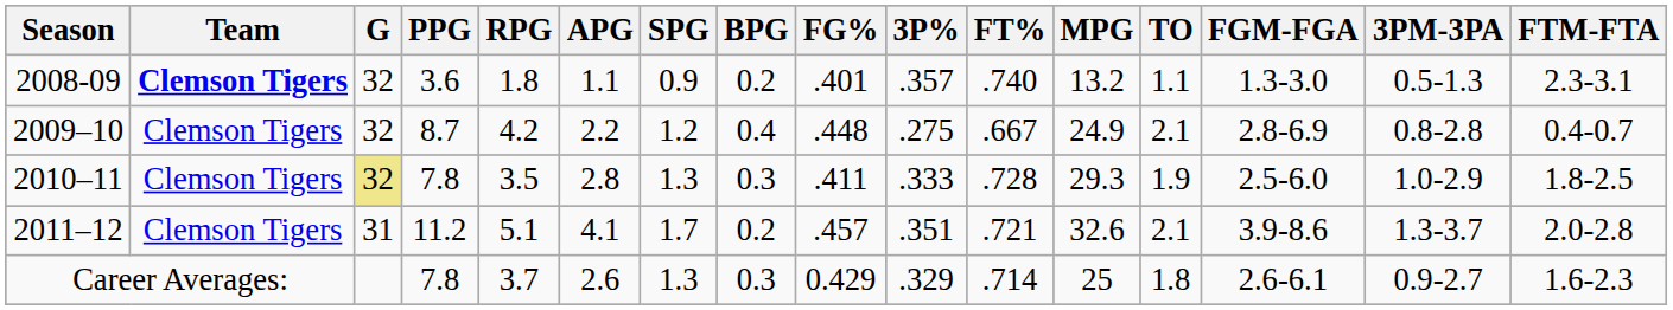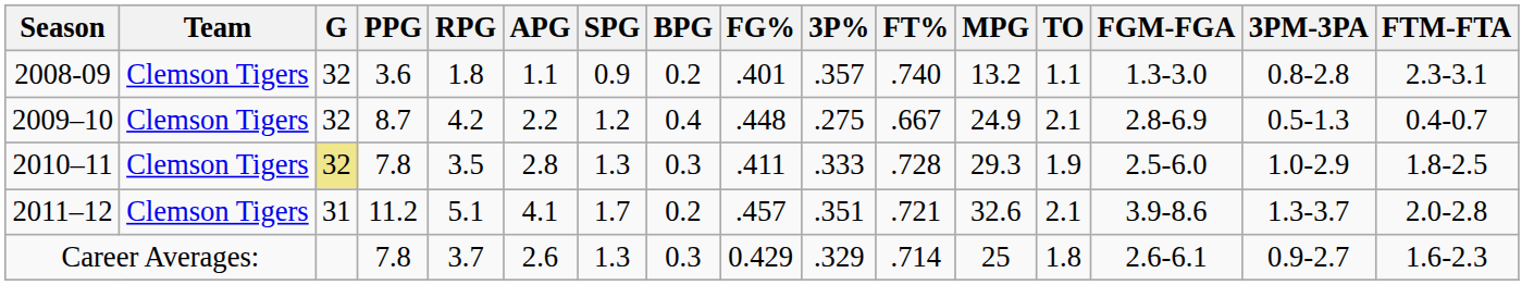 <table class="wikitable" style="text-align: center;">
 <tr>
 <th>Season</th>
 <th>Team</th>
 <th>G</th>
 <th>PPG</th>
 <th>RPG</th>
 <th>APG</th>
 <th>SPG</th>
 <th>BPG</th>
 <th>FG%</th>
 <th>3P%</th>
 <th>FT%</th>
 <th>MPG</th>
 <th>TO</th>
 <th>FGM-FGA</th>
 <th>3PM-3PA</th>
 <th>FTM-FTA</th>
 </tr>
 <tr>
 <td>2008-09</td>
-<td><strong><a href='#'>Clemson Tigers</a></strong></td>
+<td><a href='#'>Clemson Tigers</a></td>
 <td>32</td>
 <td>3.6</td>
 <td>1.8</td>
 <td>1.1</td>
 <td>0.9</td>
 <td>0.2</td>
 <td>.401</td>
 <td>.357</td>
 <td>.740</td>
 <td>13.2</td>
 <td>1.1</td>
 <td>1.3-3.0</td>
-<td>0.5-1.3</td>
+<td>0.8-2.8</td>
 <td>2.3-3.1</td>
 </tr>
 <tr>
 <td>2009–10</td>
 <td><a href='#'>Clemson Tigers</a></td>
 <td>32</td>
 <td>8.7</td>
 <td>4.2</td>
 <td>2.2</td>
 <td>1.2</td>
 <td>0.4</td>
 <td>.448</td>
 <td>.275</td>
 <td>.667</td>
 <td>24.9</td>
 <td>2.1</td>
 <td>2.8-6.9</td>
-<td>0.8-2.8</td>
+<td>0.5-1.3</td>
 <td>0.4-0.7</td>
 </tr>
 <tr>
 <td>2010–11</td>
 <td><a href='#'>Clemson Tigers</a></td>
 <td style="background: khaki;">32</td>
 <td>7.8</td>
 <td>3.5</td>
 <td>2.8</td>
 <td>1.3</td>
 <td>0.3</td>
 <td>.411</td>
 <td>.333</td>
 <td>.728</td>
 <td>29.3</td>
 <td>1.9</td>
 <td>2.5-6.0</td>
 <td>1.0-2.9</td>
 <td>1.8-2.5</td>
 </tr>
 <tr>
 <td>2011–12</td>
 <td><a href='#'>Clemson Tigers</a></td>
 <td>31</td>
 <td>11.2</td>
 <td>5.1</td>
 <td>4.1</td>
 <td>1.7</td>
 <td>0.2</td>
 <td>.457</td>
 <td>.351</td>
 <td>.721</td>
 <td>32.6</td>
 <td>2.1</td>
 <td>3.9-8.6</td>
 <td>1.3-3.7</td>
 <td>2.0-2.8</td>
 </tr>
 <tr>
 <td colspan=2>Career Averages:</td>
 <td></td>
 <td>7.8</td>
 <td>3.7</td>
 <td>2.6</td>
 <td>1.3</td>
 <td>0.3</td>
 <td>0.429</td>
 <td>.329</td>
 <td>.714</td>
 <td>25</td>
 <td>1.8</td>
 <td>2.6-6.1</td>
 <td>0.9-2.7</td>
 <td>1.6-2.3</td>
 </tr>
 </table>
